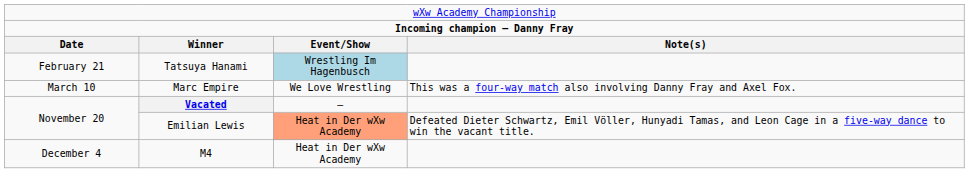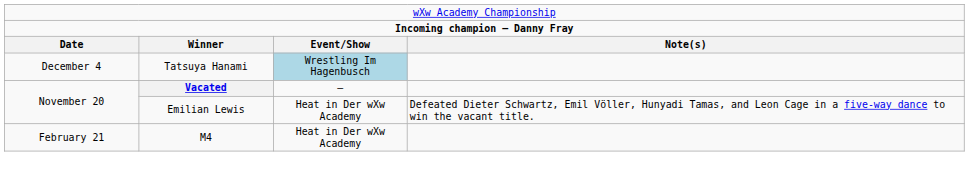 <table class="wikitable" style="text-align:center; width:100%;">
 <tr>
 <td colspan="4" style="text-align: center;"><a href='#'>wXw Academy Championship</a></td>
 </tr>
 <tr>
 <td colspan="4" style="text-align: center;"><strong>Incoming champion – Danny Fray</strong></td>
 </tr>
 <tr>
 <th width=14%>Date</th>
 <th width=14%>Winner</th>
 <th width=14%>Event/Show</th>
 <th width=58%>Note(s)</th>
 </tr>
 <tr>
-<td>February 21</td>
+<td>December 4</td>
 <td>Tatsuya Hanami</td>
 <td style="background: lightblue;">Wrestling Im Hagenbusch</td>
 <td></td>
-</tr>
-<tr>
-<td>March 10</td>
-<td>Marc Empire</td>
-<td>We Love Wrestling</td>
-<td align=left>This was a <a href='#'>four-way match</a> also involving Danny Fray and Axel Fox.</td>
 </tr>
 <tr>
 <td rowspan=2>November 20</td>
 <th><a href='#'>Vacated</a></th>
 <td>–</td>
 <td></td>
 </tr>
 <tr>
 <td>Emilian Lewis</td>
-<td style="background: lightsalmon;">Heat in Der wXw Academy</td>
+<td>Heat in Der wXw Academy</td>
 <td align=left>Defeated Dieter Schwartz, Emil Völler, Hunyadi Tamas, and Leon Cage in a <a href='#'>five-way dance</a> to win the vacant title.</td>
 </tr>
 <tr>
-<td>December 4</td>
+<td>February 21</td>
 <td>M4</td>
 <td>Heat in Der wXw Academy</td>
 <td></td>
 </tr>
 </table>
